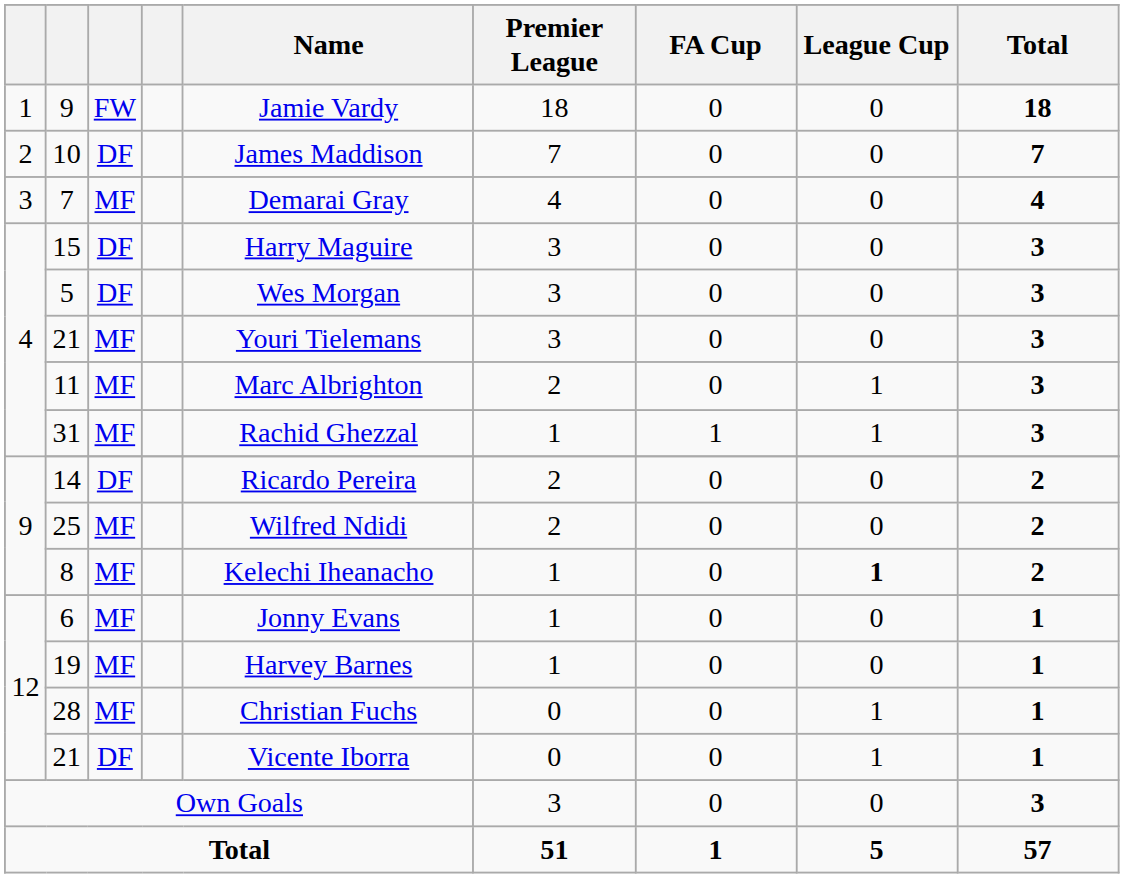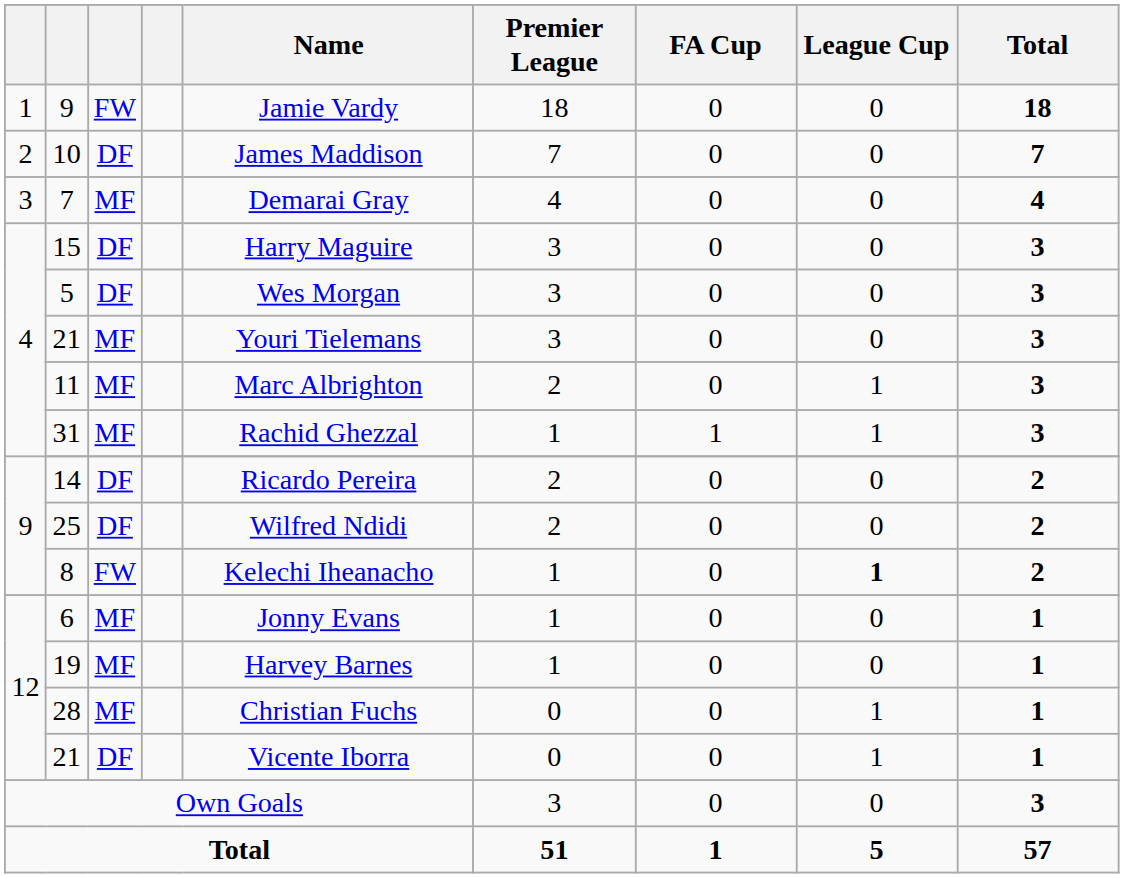 <table class="wikitable sortable" style="font-size: 95%; text-align: center;">
 <tr>
 <th width=15></th>
 <th width=15></th>
 <th width=15></th>
 <th width=15></th>
 <th width=150>Name</th>
 <th width=80>Premier League</th>
 <th width=80>FA Cup</th>
 <th width=80>League Cup</th>
 <th width=80>Total</th>
 </tr>
 <tr>
 <td>1</td>
 <td>9</td>
 <td><a href='#'>FW</a></td>
 <td></td>
 <td><a href='#'>Jamie Vardy</a></td>
 <td>18</td>
 <td>0</td>
 <td>0</td>
 <td><strong>18</strong></td>
 </tr>
 <tr>
 <td>2</td>
 <td>10</td>
 <td><a href='#'>DF</a></td>
 <td></td>
 <td><a href='#'>James Maddison</a></td>
 <td>7</td>
 <td>0</td>
 <td>0</td>
 <td><strong>7</strong></td>
 </tr>
 <tr>
 <td>3</td>
 <td>7</td>
 <td><a href='#'>MF</a></td>
 <td></td>
 <td><a href='#'>Demarai Gray</a></td>
 <td>4</td>
 <td>0</td>
 <td>0</td>
 <td><strong>4</strong></td>
 </tr>
 <tr>
 <td rowspan=5>4</td>
 <td>15</td>
 <td><a href='#'>DF</a></td>
 <td></td>
 <td><a href='#'>Harry Maguire</a></td>
 <td>3</td>
 <td>0</td>
 <td>0</td>
 <td><strong>3</strong></td>
 </tr>
 <tr>
 <td>5</td>
 <td><a href='#'>DF</a></td>
 <td></td>
 <td><a href='#'>Wes Morgan</a></td>
 <td>3</td>
 <td>0</td>
 <td>0</td>
 <td><strong>3</strong></td>
 </tr>
 <tr>
 <td>21</td>
 <td><a href='#'>MF</a></td>
 <td></td>
 <td><a href='#'>Youri Tielemans</a></td>
 <td>3</td>
 <td>0</td>
 <td>0</td>
 <td><strong>3</strong></td>
 </tr>
 <tr>
 <td>11</td>
 <td><a href='#'>MF</a></td>
 <td></td>
 <td><a href='#'>Marc Albrighton</a></td>
 <td>2</td>
 <td>0</td>
 <td>1</td>
 <td><strong>3</strong></td>
 </tr>
 <tr>
 <td>31</td>
 <td><a href='#'>MF</a></td>
 <td></td>
 <td><a href='#'>Rachid Ghezzal</a></td>
 <td>1</td>
 <td>1</td>
 <td>1</td>
 <td><strong>3</strong></td>
 </tr>
 <tr>
 <td rowspan=4>9</td>
 </tr>
 <tr>
 <td>14</td>
 <td><a href='#'>DF</a></td>
 <td></td>
 <td><a href='#'>Ricardo Pereira</a></td>
 <td>2</td>
 <td>0</td>
 <td>0</td>
 <td><strong>2</strong></td>
 </tr>
 <tr>
 <td>25</td>
-<td><a href='#'>MF</a></td>
+<td><a href='#'>DF</a></td>
 <td></td>
 <td><a href='#'>Wilfred Ndidi</a></td>
 <td>2</td>
 <td>0</td>
 <td>0</td>
 <td><strong>2</strong></td>
 </tr>
 <tr>
 <td>8</td>
-<td><a href='#'>MF</a></td>
+<td><a href='#'>FW</a></td>
 <td></td>
 <td><a href='#'>Kelechi Iheanacho</a></td>
 <td>1</td>
 <td>0</td>
 <td><strong>1</strong></td>
 <td><strong>2</strong></td>
 </tr>
 <tr>
 <td rowspan=4>12</td>
 <td>6</td>
 <td><a href='#'>MF</a></td>
 <td></td>
 <td><a href='#'>Jonny Evans</a></td>
 <td>1</td>
 <td>0</td>
 <td>0</td>
 <td><strong>1</strong></td>
 </tr>
 <tr>
 <td>19</td>
 <td><a href='#'>MF</a></td>
 <td></td>
 <td><a href='#'>Harvey Barnes</a></td>
 <td>1</td>
 <td>0</td>
 <td>0</td>
 <td><strong>1</strong></td>
 </tr>
 <tr>
 <td>28</td>
 <td><a href='#'>MF</a></td>
 <td></td>
 <td><a href='#'>Christian Fuchs</a></td>
 <td>0</td>
 <td>0</td>
 <td>1</td>
 <td><strong>1</strong></td>
 </tr>
 <tr>
 <td>21</td>
 <td><a href='#'>DF</a></td>
 <td></td>
 <td><a href='#'>Vicente Iborra</a></td>
 <td>0</td>
 <td>0</td>
 <td>1</td>
 <td><strong>1</strong></td>
 </tr>
 <tr>
 <td colspan=5><a href='#'>Own Goals</a></td>
 <td>3</td>
 <td>0</td>
 <td>0</td>
 <td><strong>3</strong></td>
 </tr>
 <tr>
 <td colspan="5"><strong>Total</strong></td>
 <td><strong>51</strong></td>
 <td><strong>1</strong></td>
 <td><strong>5</strong></td>
 <td><strong>57</strong></td>
 </tr>
 </table>
